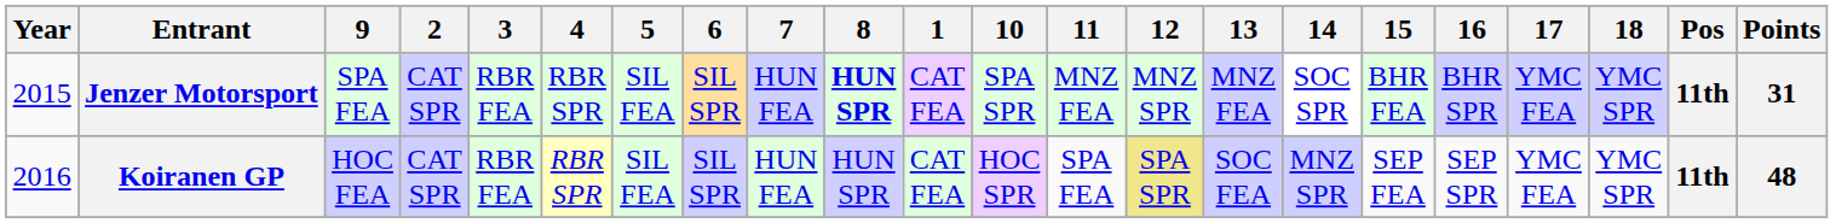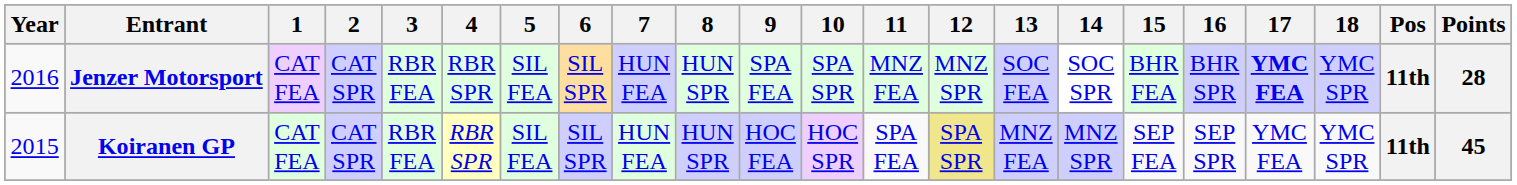 <table class="wikitable" style="text-align:center; font-size:85%">
 <tr>
 <th>Year</th>
 <th>Entrant</th>
-<th>9</th>
+<th>1</th>
 <th>2</th>
 <th>3</th>
 <th>4</th>
 <th>5</th>
 <th>6</th>
 <th>7</th>
 <th>8</th>
-<th>1</th>
+<th>9</th>
 <th>10</th>
 <th>11</th>
 <th>12</th>
 <th>13</th>
 <th>14</th>
 <th>15</th>
 <th>16</th>
 <th>17</th>
 <th>18</th>
 <th>Pos</th>
 <th>Points</th>
 </tr>
 <tr>
-<td><a href='#'>2015</a></td>
+<td><a href='#'>2016</a></td>
 <th nowrap><a href='#'>Jenzer Motorsport</a></th>
-<td style="background:#DFFFDF;"><a href='#'>SPA<br>FEA</a><br></td>
+<td style="background:#EFCFFF;"><a href='#'>CAT<br>FEA</a><br></td>
 <td style="background:#CFCFFF;"><a href='#'>CAT<br>SPR</a><br></td>
 <td style="background:#DFFFDF;"><a href='#'>RBR<br>FEA</a><br></td>
 <td style="background:#DFFFDF;"><a href='#'>RBR<br>SPR</a><br></td>
 <td style="background:#DFFFDF;"><a href='#'>SIL<br>FEA</a><br></td>
 <td style="background:#FFDF9F;"><a href='#'>SIL<br>SPR</a><br></td>
 <td style="background:#CFCFFF;"><a href='#'>HUN<br>FEA</a><br></td>
-<td style="background:#DFFFDF;"><strong><a href='#'>HUN<br>SPR</a><br></strong></td>
-<td style="background:#EFCFFF;"><a href='#'>CAT<br>FEA</a><br></td>
+<td style="background:#DFFFDF;"><a href='#'>HUN<br>SPR</a><br></td>
+<td style="background:#DFFFDF;"><a href='#'>SPA<br>FEA</a><br></td>
 <td style="background:#DFFFDF;"><a href='#'>SPA<br>SPR</a><br></td>
 <td style="background:#DFFFDF;"><a href='#'>MNZ<br>FEA</a><br></td>
 <td style="background:#DFFFDF;"><a href='#'>MNZ<br>SPR</a><br></td>
-<td style="background:#CFCFFF;"><a href='#'>MNZ<br>FEA</a><br></td>
+<td style="background:#CFCFFF;"><a href='#'>SOC<br>FEA</a><br></td>
 <td style="background:#FFFFFF;"><a href='#'>SOC<br>SPR</a><br></td>
 <td style="background:#DFFFDF;"><a href='#'>BHR<br>FEA</a><br></td>
 <td style="background:#CFCFFF;"><a href='#'>BHR<br>SPR</a><br></td>
-<td style="background:#CFCFFF;"><a href='#'>YMC<br>FEA</a><br></td>
+<td style="background:#CFCFFF;"><strong><a href='#'>YMC<br>FEA</a><br></strong></td>
 <td style="background:#CFCFFF;"><a href='#'>YMC<br>SPR</a><br></td>
 <th>11th</th>
-<th>31</th>
+<th>28</th>
 </tr>
 <tr>
-<td><a href='#'>2016</a></td>
+<td><a href='#'>2015</a></td>
 <th nowrap><a href='#'>Koiranen GP</a></th>
-<td style="background:#CFCFFF;"><a href='#'>HOC<br>FEA</a><br></td>
+<td style="background:#DFFFDF;"><a href='#'>CAT<br>FEA</a><br></td>
 <td style="background:#CFCFFF;"><a href='#'>CAT<br>SPR</a><br></td>
 <td style="background:#DFFFDF;"><a href='#'>RBR<br>FEA</a><br></td>
 <td style="background:#FFFFBF;"><em><a href='#'>RBR<br>SPR</a></em><br></td>
 <td style="background:#DFFFDF;"><a href='#'>SIL<br>FEA</a><br></td>
 <td style="background:#CFCFFF;"><a href='#'>SIL<br>SPR</a><br></td>
 <td style="background:#DFFFDF;"><a href='#'>HUN<br>FEA</a><br></td>
 <td style="background:#CFCFFF;"><a href='#'>HUN<br>SPR</a><br></td>
-<td style="background:#DFFFDF;"><a href='#'>CAT<br>FEA</a><br></td>
+<td style="background:#CFCFFF;"><a href='#'>HOC<br>FEA</a><br></td>
 <td style="background:#EFCFFF;"><a href='#'>HOC<br>SPR</a><br></td>
 <td><a href='#'>SPA<br>FEA</a></td>
 <td style="background: khaki;"><a href='#'>SPA<br>SPR</a></td>
-<td style="background:#CFCFFF;"><a href='#'>SOC<br>FEA</a><br></td>
+<td style="background:#CFCFFF;"><a href='#'>MNZ<br>FEA</a><br></td>
 <td style="background:#CFCFFF;"><a href='#'>MNZ<br>SPR</a><br></td>
 <td><a href='#'>SEP<br>FEA</a></td>
 <td><a href='#'>SEP<br>SPR</a></td>
 <td><a href='#'>YMC<br>FEA</a></td>
 <td><a href='#'>YMC<br>SPR</a></td>
 <th>11th</th>
-<th>48</th>
+<th>45</th>
 </tr>
 </table>
